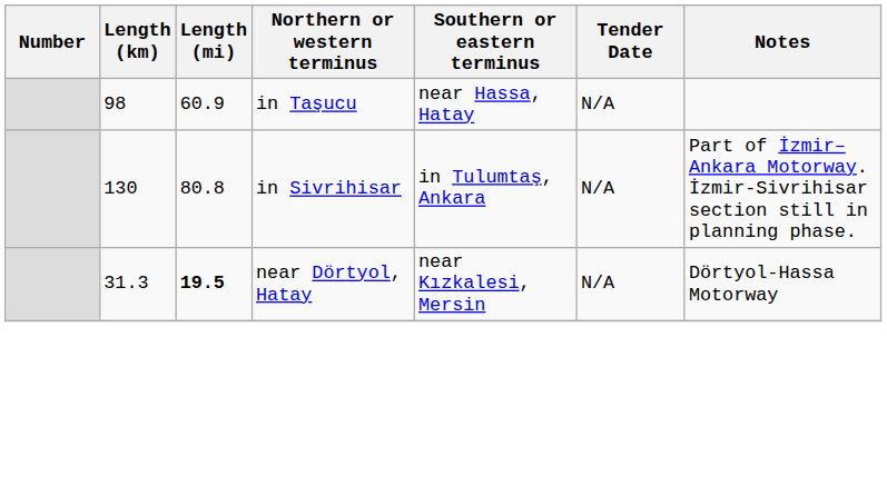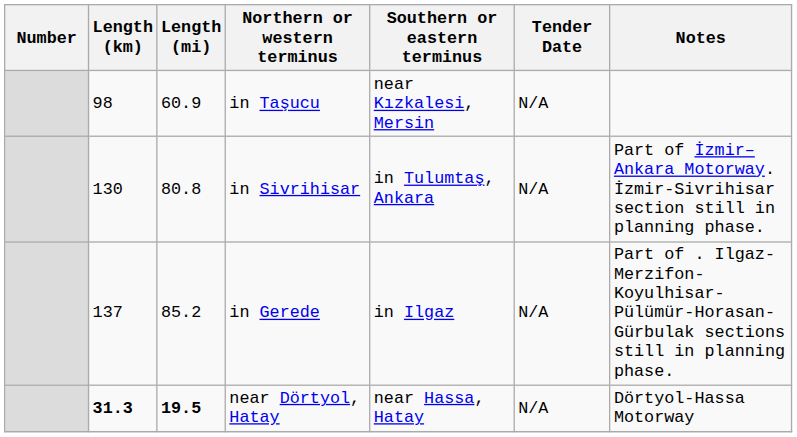 <table class="wikitable">
 <tr>
 <th width=100>Number</th>
 <th width="20">Length (km)</th>
 <th width=20>Length (mi)</th>
 <th width=200>Northern or western terminus</th>
 <th width=200>Southern or eastern terminus</th>
 <th width=140>Tender Date</th>
 <th width="300">Notes</th>
 </tr>
 <tr>
 <td style='background: #dcdcdc'></td>
 <td>98</td>
 <td>60.9</td>
 <td> in <a href='#'>Taşucu</a></td>
-<td> near <a href='#'>Hassa</a>, <a href='#'>Hatay</a></td>
+<td> near <a href='#'>Kızkalesi</a>, <a href='#'>Mersin</a></td>
 <td>N/A</td>
 <td></td>
 </tr>
 <tr>
 <td style='background: #dcdcdc'></td>
 <td>130</td>
 <td>80.8</td>
 <td> in <a href='#'>Sivrihisar</a></td>
 <td> in <a href='#'>Tulumtaş</a>, <a href='#'>Ankara</a></td>
 <td>N/A</td>
 <td>Part of <a href='#'>İzmir–Ankara Motorway</a>. İzmir-Sivrihisar section still in planning phase.</td>
 </tr>
 <tr>
 <td style='background: #dcdcdc'></td>
-<td>31.3</td>
+<td>137</td>
+<td>85.2</td>
+<td> in <a href='#'>Gerede</a></td>
+<td> in <a href='#'>Ilgaz</a></td>
+<td>N/A</td>
+<td>Part of . Ilgaz-Merzifon-Koyulhisar-Pülümür-Horasan-Gürbulak sections still in planning phase.</td>
+</tr>
+<tr>
+<td style='background: #dcdcdc'></td>
+<td><strong>31.3</strong></td>
 <td><strong>19.5</strong></td>
 <td> near <a href='#'>Dörtyol</a>, <a href='#'>Hatay</a></td>
-<td> near <a href='#'>Kızkalesi</a>, <a href='#'>Mersin</a></td>
+<td> near <a href='#'>Hassa</a>, <a href='#'>Hatay</a></td>
 <td>N/A</td>
 <td>Dörtyol-Hassa Motorway</td>
 </tr>
 <tr>
 </tr>
 </table>
